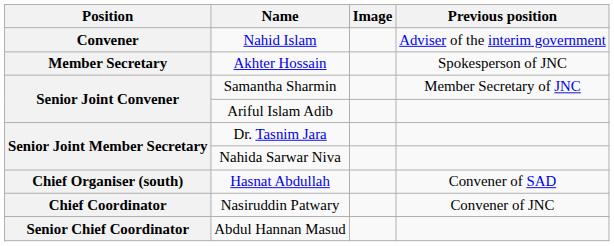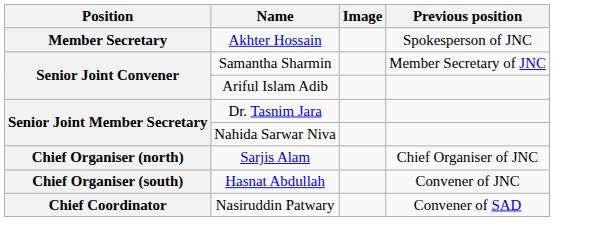 <table class="wikitable" style="text-align: center;">
 <tr>
 <th>Position</th>
 <th>Name</th>
 <th>Image</th>
 <th>Previous position</th>
-</tr>
-<tr>
-<th>Convener</th>
-<td><a href='#'>Nahid Islam</a></td>
-<td></td>
-<td><a href='#'>Adviser</a> of the <a href='#'>interim government</a></td>
 </tr>
 <tr>
 <th>Member Secretary</th>
 <td><a href='#'>Akhter Hossain</a></td>
 <td></td>
 <td>Spokesperson of JNC</td>
 </tr>
 <tr>
 <th rowspan="2">Senior Joint Convener</th>
 <td>Samantha Sharmin</td>
 <td></td>
 <td>Member Secretary of <a href='#'>JNC</a></td>
 </tr>
 <tr>
 <td>Ariful Islam Adib</td>
 <td></td>
 <td></td>
 </tr>
 <tr>
 <th rowspan="2">Senior Joint Member Secretary</th>
 <td>Dr. <a href='#'>Tasnim Jara</a></td>
 <td></td>
 <td></td>
 </tr>
 <tr>
 <td>Nahida Sarwar Niva</td>
 <td></td>
 <td></td>
 </tr>
 <tr>
+<th>Chief Organiser (north)</th>
+<td><a href='#'>Sarjis Alam</a></td>
+<td></td>
+<td>Chief Organiser of JNC</td>
+</tr>
+<tr>
 <th>Chief Organiser (south)</th>
 <td><a href='#'>Hasnat Abdullah</a></td>
 <td></td>
-<td>Convener of <a href='#'>SAD</a></td>
+<td>Convener of JNC</td>
 </tr>
 <tr>
 <th>Chief Coordinator</th>
 <td>Nasiruddin Patwary</td>
 <td></td>
-<td>Convener of JNC</td>
-</tr>
-<tr>
-<th>Senior Chief Coordinator</th>
-<td>Abdul Hannan Masud</td>
-<td></td>
-<td></td>
+<td>Convener of <a href='#'>SAD</a></td>
 </tr>
 </table>
